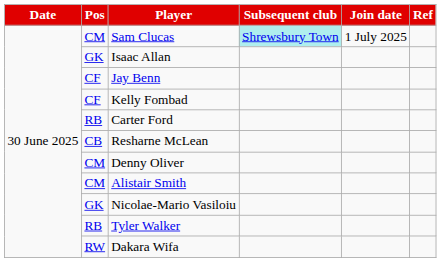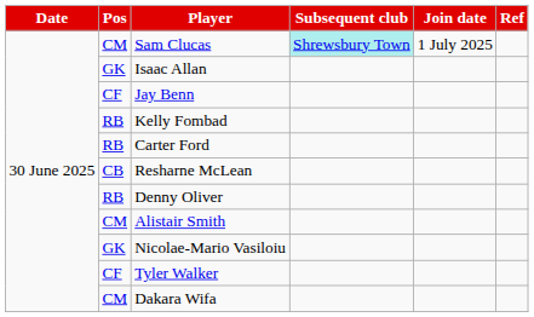 <table class="wikitable plainrowheaders sortable">
 <tr>
 <th style="background:#E00000; color:white;">Date</th>
 <th style="background:#E00000; color:white;">Pos</th>
 <th style="background:#E00000; color:white;">Player</th>
 <th style="background:#E00000; color:white;">Subsequent club</th>
 <th style="background:#E00000; color:white;">Join date</th>
 <th style="background:#E00000; color:white;">Ref</th>
 </tr>
 <tr>
 <td rowspan="11">30 June 2025</td>
 <td><a href='#'>CM</a></td>
 <td> <a href='#'>Sam Clucas</a></td>
 <td style="background: paleturquoise;"> <a href='#'>Shrewsbury Town</a></td>
 <td>1 July 2025</td>
 <td></td>
 </tr>
 <tr>
 <td><a href='#'>GK</a></td>
 <td> Isaac Allan</td>
 <td></td>
 <td></td>
 <td></td>
 </tr>
 <tr>
 <td><a href='#'>CF</a></td>
 <td> <a href='#'>Jay Benn</a></td>
 <td></td>
 <td></td>
 <td></td>
 </tr>
 <tr>
-<td><a href='#'>CF</a></td>
+<td><a href='#'>RB</a></td>
 <td> Kelly Fombad</td>
 <td></td>
 <td></td>
 <td></td>
 </tr>
 <tr>
 <td><a href='#'>RB</a></td>
 <td> Carter Ford</td>
 <td></td>
 <td></td>
 <td></td>
 </tr>
 <tr>
 <td><a href='#'>CB</a></td>
 <td> Resharne McLean</td>
 <td></td>
 <td></td>
 <td></td>
 </tr>
 <tr>
-<td><a href='#'>CM</a></td>
+<td><a href='#'>RB</a></td>
 <td> Denny Oliver</td>
 <td></td>
 <td></td>
 <td></td>
 </tr>
 <tr>
 <td><a href='#'>CM</a></td>
 <td> <a href='#'>Alistair Smith</a></td>
 <td></td>
 <td></td>
 <td></td>
 </tr>
 <tr>
 <td><a href='#'>GK</a></td>
 <td> Nicolae-Mario Vasiloiu</td>
 <td></td>
 <td></td>
 <td></td>
 </tr>
 <tr>
-<td><a href='#'>RB</a></td>
+<td><a href='#'>CF</a></td>
 <td> <a href='#'>Tyler Walker</a></td>
 <td></td>
 <td></td>
 <td></td>
 </tr>
 <tr>
-<td><a href='#'>RW</a></td>
+<td><a href='#'>CM</a></td>
 <td> Dakara Wifa</td>
 <td></td>
 <td></td>
 <td></td>
 </tr>
 </table>
